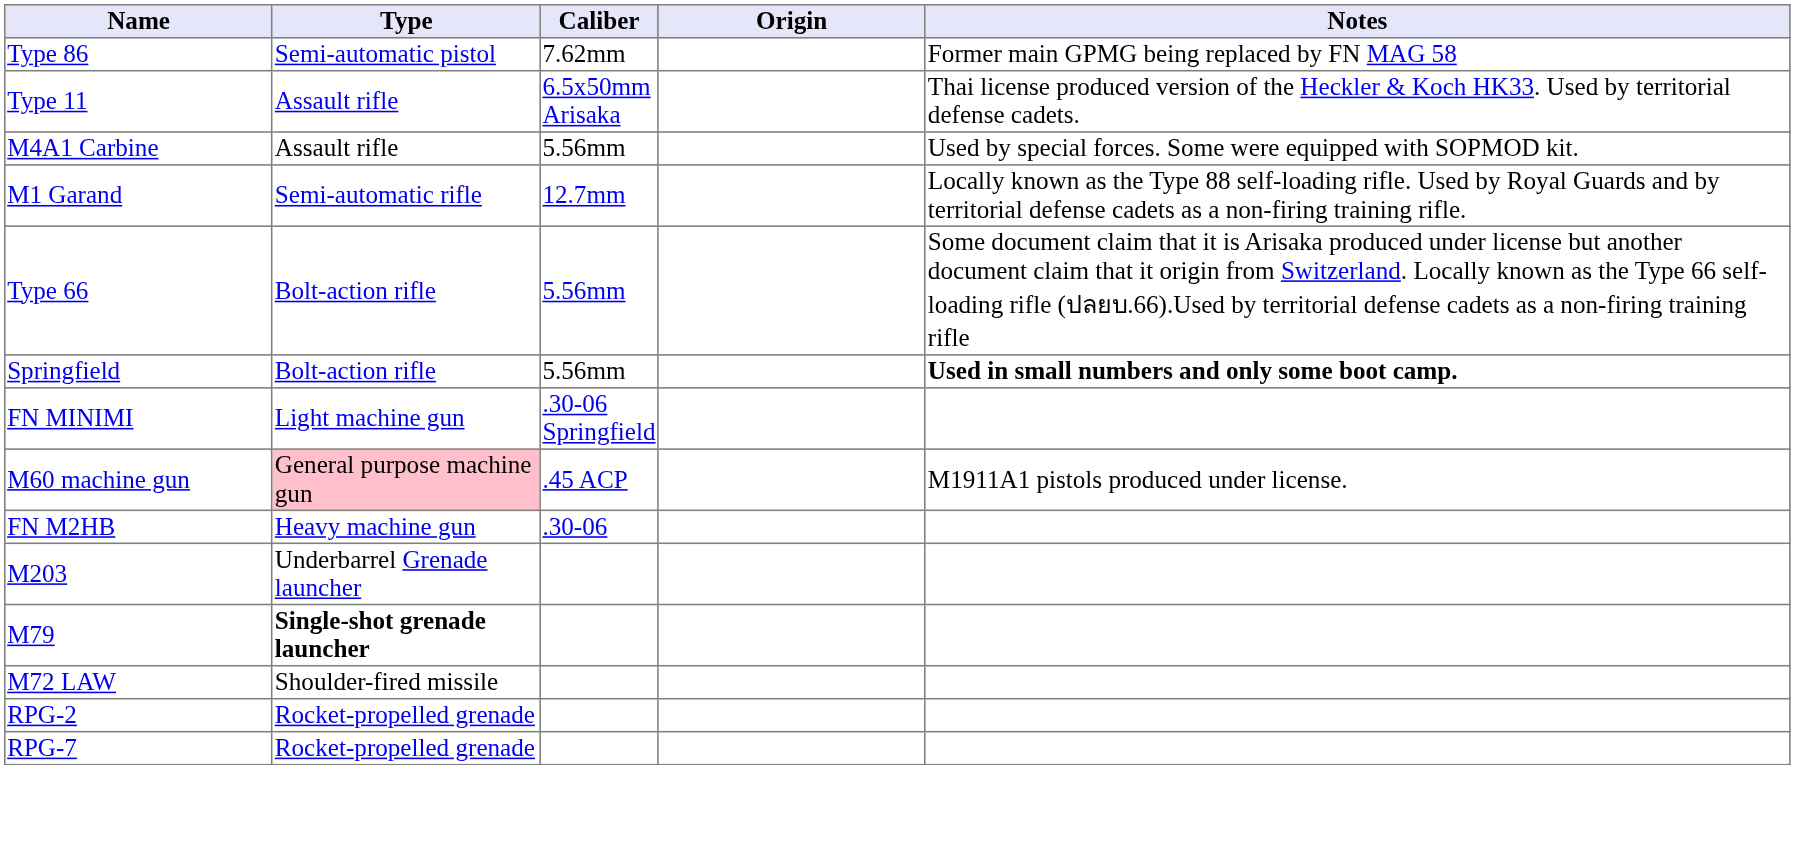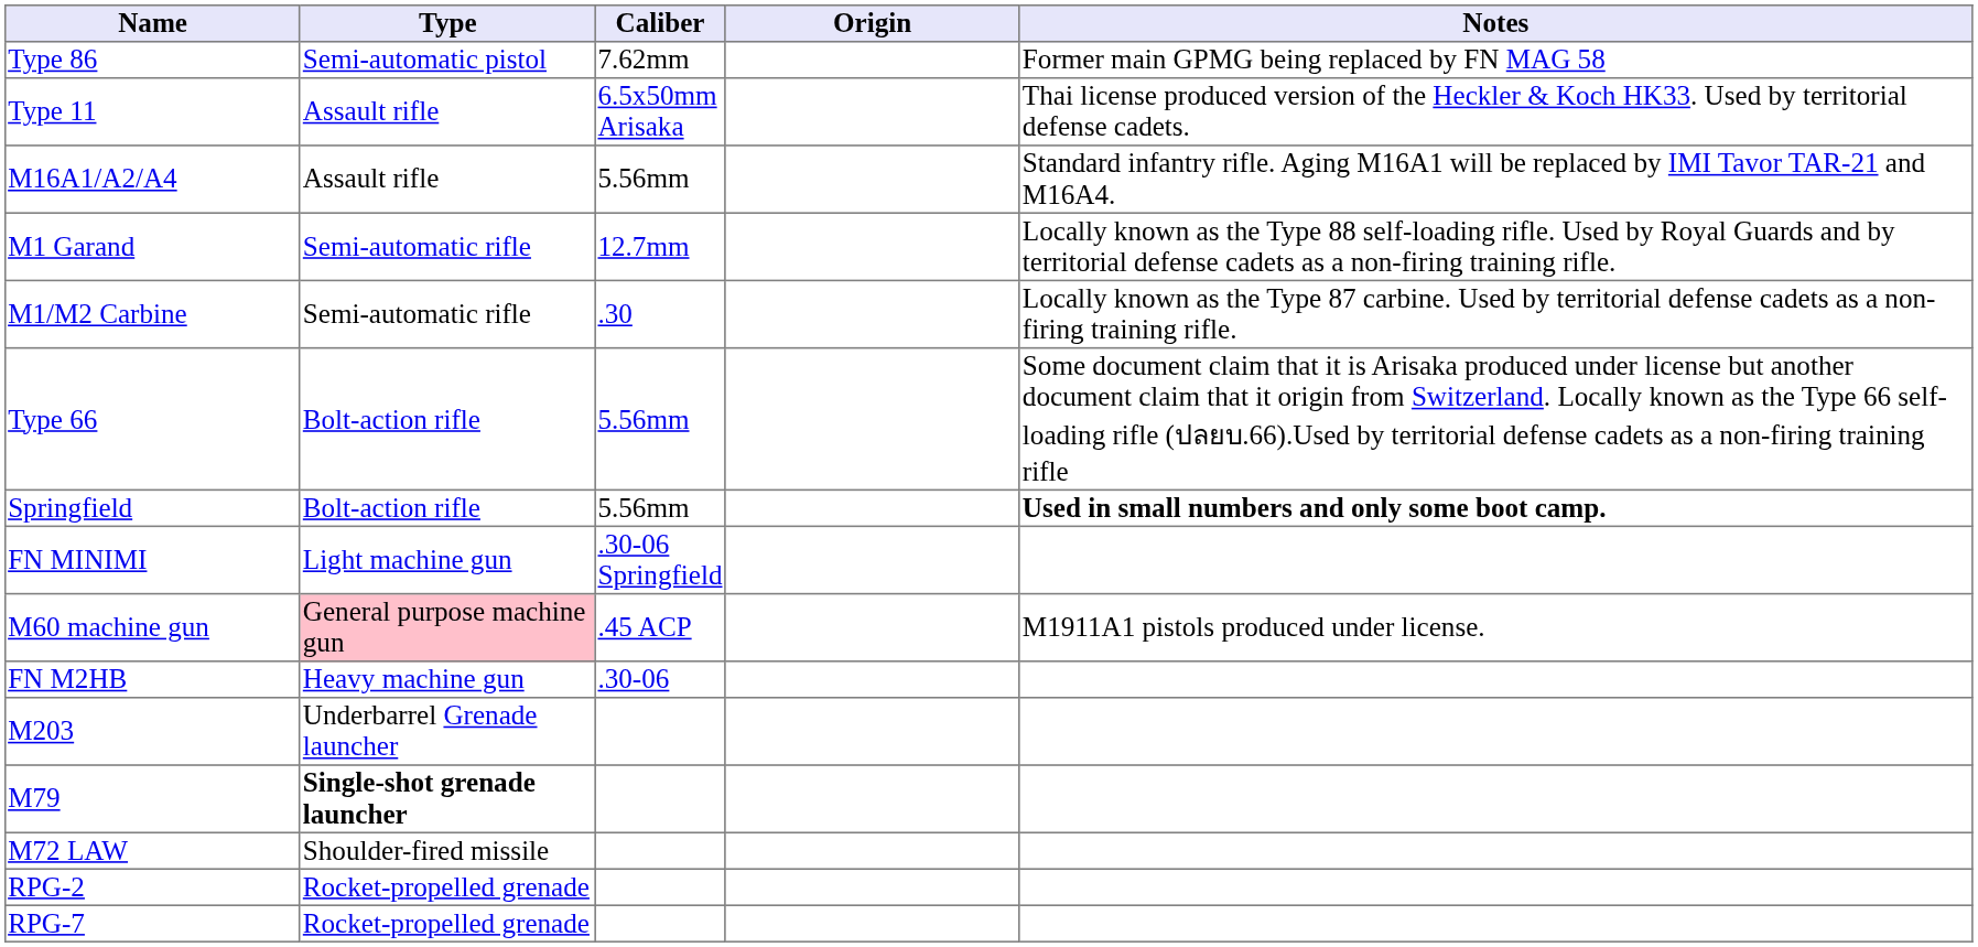 <table border="1" style="border-collapse: collapse;" width="90%">
 <tr bgcolor=#E6E6FA>
 <th width="15%">Name</th>
 <th width="15%">Type</th>
 <th width="5%">Caliber</th>
 <th width="15%">Origin</th>
 <th>Notes</th>
 </tr>
 <tr>
 <td><a href='#'>Type 86</a></td>
 <td><a href='#'>Semi-automatic pistol</a></td>
 <td>7.62mm</td>
 <td></td>
 <td>Former main GPMG being replaced by FN <a href='#'>MAG 58</a></td>
 </tr>
 <tr>
 <td><a href='#'>Type 11</a></td>
 <td><a href='#'>Assault rifle</a></td>
 <td><a href='#'>6.5x50mm Arisaka</a></td>
 <td></td>
 <td>Thai license produced version of the <a href='#'>Heckler & Koch HK33</a>. Used by territorial defense cadets.</td>
 </tr>
 <tr>
-<td><a href='#'>M4A1 Carbine</a></td>
+<td><a href='#'>M16A1/A2/A4</a></td>
 <td>Assault rifle</td>
 <td>5.56mm</td>
 <td></td>
-<td>Used by special forces. Some were equipped with SOPMOD kit.</td>
+<td>Standard infantry rifle. Aging M16A1 will be replaced by <a href='#'>IMI Tavor TAR-21</a> and M16A4.</td>
 </tr>
 <tr>
 <td><a href='#'>M1 Garand</a></td>
 <td><a href='#'>Semi-automatic rifle</a></td>
 <td><a href='#'>12.7mm</a></td>
 <td></td>
 <td>Locally known as the Type 88 self-loading rifle. Used by Royal Guards and by territorial defense cadets as a non-firing training rifle.</td>
+</tr>
+<tr>
+<td><a href='#'>M1/M2 Carbine</a></td>
+<td>Semi-automatic rifle</td>
+<td><a href='#'>.30</a></td>
+<td></td>
+<td>Locally known as the Type 87 carbine. Used by territorial defense cadets as a non-firing training rifle.</td>
 </tr>
 <tr>
 <td><a href='#'>Type 66</a></td>
 <td><a href='#'>Bolt-action rifle</a></td>
 <td><a href='#'>5.56mm</a></td>
 <td></td>
 <td>Some document claim that it is Arisaka produced under license but another document claim that it origin from <a href='#'>Switzerland</a>. Locally known as the Type 66 self-loading rifle (ปลยบ.66).Used by territorial defense cadets as a non-firing training rifle</td>
 </tr>
 <tr>
 <td><a href='#'>Springfield</a></td>
 <td><a href='#'>Bolt-action rifle</a></td>
 <td>5.56mm</td>
 <td></td>
 <td><strong>Used in small numbers and only some boot camp.</strong></td>
 </tr>
 <tr>
 <td><a href='#'>FN MINIMI</a></td>
 <td><a href='#'>Light machine gun</a></td>
 <td><a href='#'>.30-06 Springfield</a></td>
 <td></td>
 <td></td>
 </tr>
 <tr>
 <td><a href='#'>M60 machine gun</a></td>
 <td style="background: pink;">General purpose machine gun</td>
 <td><a href='#'>.45 ACP</a></td>
 <td></td>
 <td>M1911A1 pistols produced under license.</td>
 </tr>
 <tr>
 <td><a href='#'>FN M2HB</a></td>
 <td><a href='#'>Heavy machine gun</a></td>
 <td><a href='#'>.30-06</a></td>
 <td></td>
 <td></td>
 </tr>
 <tr>
 <td><a href='#'>M203</a></td>
 <td>Underbarrel <a href='#'>Grenade launcher</a></td>
 <td></td>
 <td></td>
 <td></td>
 </tr>
 <tr>
 <td><a href='#'>M79</a></td>
 <td><strong>Single-shot grenade launcher</strong></td>
 <td></td>
 <td></td>
 <td></td>
 </tr>
 <tr>
 <td><a href='#'>M72 LAW</a></td>
 <td>Shoulder-fired missile</td>
 <td></td>
 <td></td>
 <td></td>
 </tr>
 <tr>
 <td><a href='#'>RPG-2</a></td>
 <td><a href='#'>Rocket-propelled grenade</a></td>
 <td></td>
 <td></td>
 <td></td>
 </tr>
 <tr>
 <td><a href='#'>RPG-7</a></td>
 <td><a href='#'>Rocket-propelled grenade</a></td>
 <td></td>
 <td></td>
 <td></td>
 </tr>
 </table>
